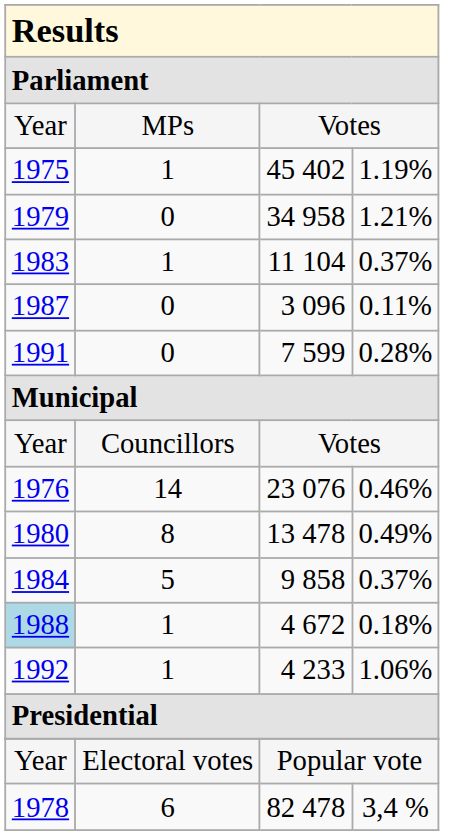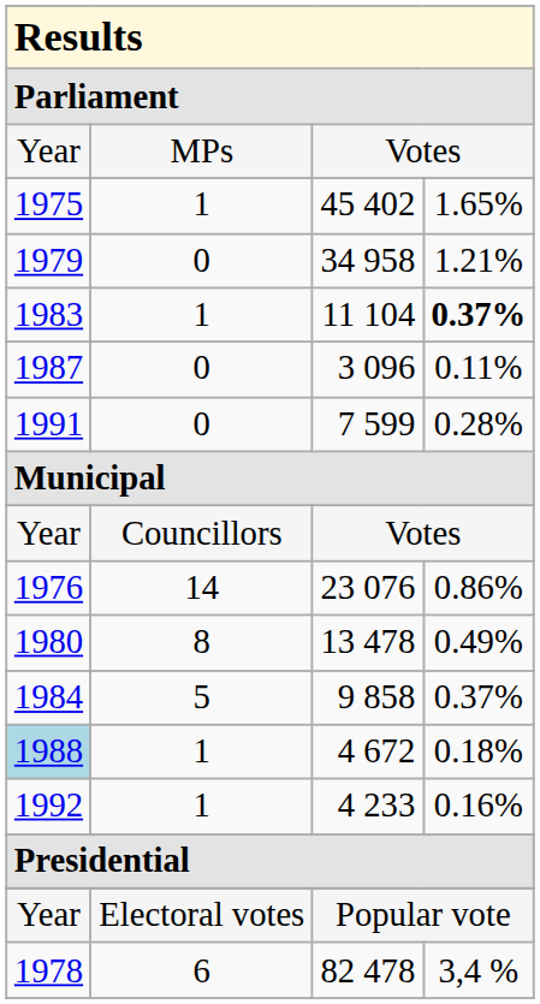 <table class="wikitable" style="float: left; margin: 0 0 0.5em 0.5em;">
 <tr>
 <td valign="top" style=background:#FFF8DC colspan=4><big><strong>Results</strong></big></td>
 </tr>
 <tr>
 <td valign="top" style=background:#e3e3e3 colspan=4><strong>Parliament</strong></td>
 </tr>
 <tr>
 <td align="center" style=background:#f5f5f5>Year</td>
 <td align="center" style=background:#f5f5f5>MPs</td>
 <td align="center" style=background:#f5f5f5 colspan=2>Votes</td>
 </tr>
 <tr>
 <td align="center"><a href='#'>1975</a></td>
 <td align="center">1</td>
 <td align="right">45 402</td>
-<td align="center">1.19%</td>
+<td align="center">1.65%</td>
 </tr>
 <tr>
 <td align="center"><a href='#'>1979</a></td>
 <td align="center">0</td>
 <td align="right">34 958</td>
 <td align="center">1.21%</td>
 </tr>
 <tr>
 <td align="center"><a href='#'>1983</a></td>
 <td align="center">1</td>
 <td align="right">11 104</td>
-<td align="center">0.37%</td>
+<td align="center"><strong>0.37%</strong></td>
 </tr>
 <tr>
 <td align="center"><a href='#'>1987</a></td>
 <td align="center">0</td>
 <td align="right">3 096</td>
 <td align="center">0.11%</td>
 </tr>
 <tr>
 <td align="center"><a href='#'>1991</a></td>
 <td align="center">0</td>
 <td align="right">7 599</td>
 <td align="center">0.28%</td>
 </tr>
 <tr>
 <td valign="top" colspan=4 style=background:#e3e3e3><strong>Municipal </strong></td>
 </tr>
 <tr>
 <td align="center" style=background:#f5f5f5>Year</td>
 <td align="center" style=background:#f5f5f5>Councillors</td>
 <td align="center" style=background:#f5f5f5 colspan=2>Votes</td>
 </tr>
 <tr>
 <td align="center"><a href='#'>1976</a></td>
 <td align="center">14</td>
 <td align="right">23 076</td>
-<td align="center">0.46%</td>
+<td align="center">0.86%</td>
 </tr>
 <tr>
 <td align="center"><a href='#'>1980</a></td>
 <td align="center">8</td>
 <td align="right">13 478</td>
 <td align="center">0.49%</td>
 </tr>
 <tr>
 <td align="center"><a href='#'>1984</a></td>
 <td align="center">5</td>
 <td align="right">9 858</td>
 <td align="center">0.37%</td>
 </tr>
 <tr>
 <td align="center" style="background: lightblue;"><a href='#'>1988</a></td>
 <td align="center">1</td>
 <td align="right">4 672</td>
 <td align="center">0.18%</td>
 </tr>
 <tr>
 <td align="center"><a href='#'>1992</a></td>
 <td align="center">1</td>
 <td align="right">4 233</td>
-<td align="center">1.06%</td>
+<td align="center">0.16%</td>
 </tr>
 <tr>
 <td valign="top" style=background:#e3e3e3 colspan=4><strong>Presidential</strong></td>
 </tr>
 <tr>
 </tr>
 <tr>
 <td align="center" style=background:#f5f5f5>Year</td>
 <td align="center" style=background:#f5f5f5>Electoral votes</td>
 <td align="center" style=background:#f5f5f5 colspan=2>Popular vote</td>
 </tr>
 <tr>
 <td align="center"><a href='#'>1978</a></td>
 <td align="center">6</td>
 <td align="right">82 478</td>
 <td align="center">3,4 %</td>
 </tr>
 </table>
